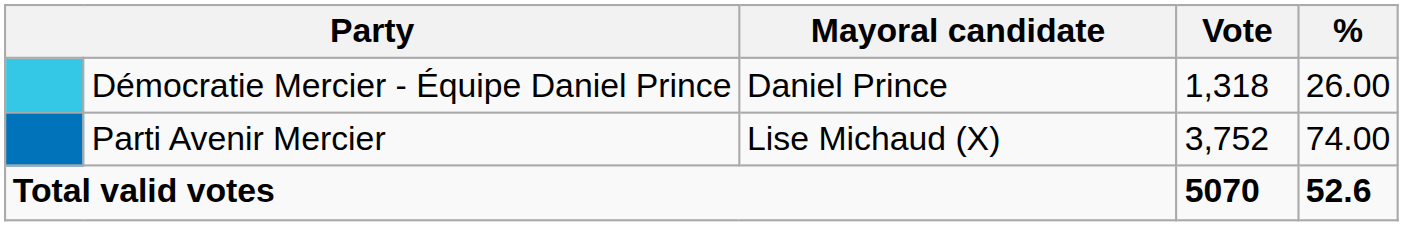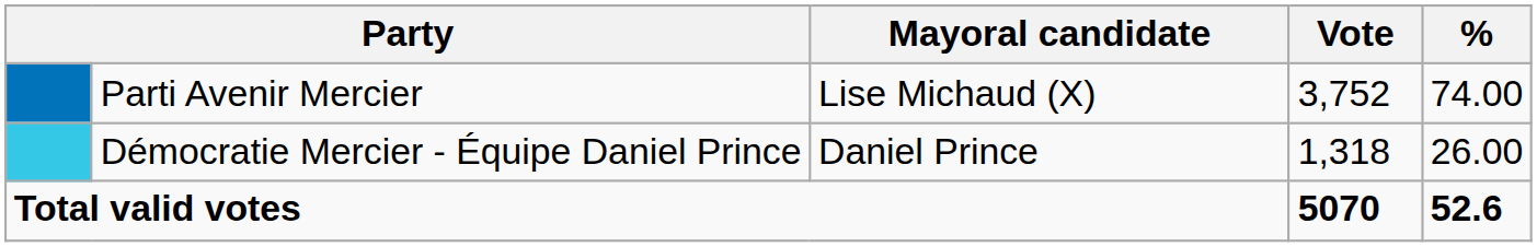 <table class="wikitable">
 <tr>
 <th bgcolor="#DDDDFF" width="230px" colspan="2">Party</th>
 <th bgcolor="#DDDDFF" width="200px">Mayoral candidate</th>
 <th bgcolor="#DDDDFF" width="50px">Vote</th>
 <th bgcolor="#DDDDFF" width="30px">%</th>
+</tr>
+<tr>
+<td bgcolor=#0073BB width="30px"> </td>
+<td>Parti Avenir Mercier</td>
+<td>Lise Michaud (X)</td>
+<td>3,752</td>
+<td>74.00</td>
 </tr>
 <tr>
 <td bgcolor=#35C7E6 width="30px"> </td>
 <td>Démocratie Mercier - Équipe Daniel Prince</td>
 <td>Daniel Prince</td>
 <td>1,318</td>
 <td>26.00</td>
 </tr>
 <tr>
-<td bgcolor=#0073BB width="30px"> </td>
-<td>Parti Avenir Mercier</td>
-<td>Lise Michaud (X)</td>
-<td>3,752</td>
-<td>74.00</td>
-</tr>
-<tr>
 <td colspan="3"><strong>Total valid votes</strong></td>
 <td><strong>5070</strong></td>
 <td><strong>52.6</strong></td>
 </tr>
 </table>
